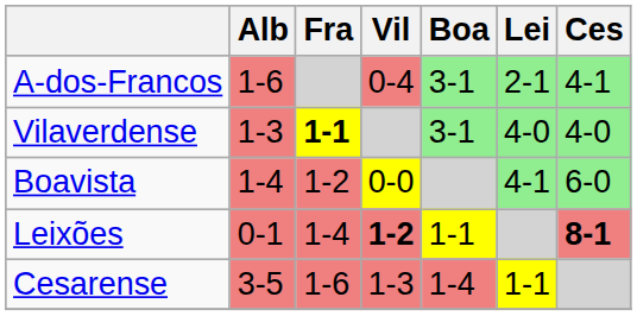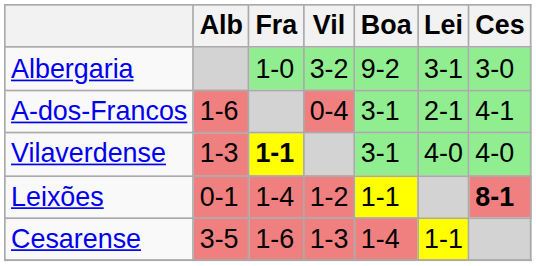 <table class="wikitable">
 <tr>
 <th></th>
 <th>Alb</th>
 <th>Fra</th>
 <th>Vil</th>
 <th>Boa</th>
 <th>Lei</th>
 <th>Ces</th>
+</tr>
+<tr>
+<td><a href='#'>Albergaria</a></td>
+<td bgcolor=lightgrey></td>
+<td bgcolor=lightgreen>1-0</td>
+<td bgcolor=lightgreen>3-2</td>
+<td bgcolor=lightgreen>9-2</td>
+<td bgcolor=lightgreen>3-1</td>
+<td bgcolor=lightgreen>3-0</td>
 </tr>
 <tr>
 <td><a href='#'>A-dos-Francos</a></td>
 <td bgcolor=lightcoral>1-6</td>
 <td bgcolor=lightgrey></td>
 <td bgcolor=lightcoral>0-4</td>
 <td bgcolor=lightgreen>3-1</td>
 <td bgcolor=lightgreen>2-1</td>
 <td bgcolor=lightgreen>4-1</td>
 </tr>
 <tr>
 <td><a href='#'>Vilaverdense</a></td>
 <td bgcolor=lightcoral>1-3</td>
 <td bgcolor=yellow><strong>1-1</strong></td>
 <td bgcolor=lightgrey></td>
 <td bgcolor=lightgreen>3-1</td>
 <td bgcolor=lightgreen>4-0</td>
 <td bgcolor=lightgreen>4-0</td>
 </tr>
 <tr>
-<td><a href='#'>Boavista</a></td>
-<td bgcolor=lightcoral>1-4</td>
-<td bgcolor=lightcoral>1-2</td>
-<td bgcolor=yellow>0-0</td>
-<td bgcolor=lightgrey></td>
-<td bgcolor=lightgreen>4-1</td>
-<td bgcolor=lightgreen>6-0</td>
-</tr>
-<tr>
 <td><a href='#'>Leixões</a></td>
 <td bgcolor=lightcoral>0-1</td>
 <td bgcolor=lightcoral>1-4</td>
-<td bgcolor=lightcoral><strong>1-2</strong></td>
+<td bgcolor=lightcoral>1-2</td>
 <td bgcolor=yellow>1-1</td>
 <td bgcolor=lightgrey></td>
 <td bgcolor=lightcoral><strong>8-1</strong></td>
 </tr>
 <tr>
 <td><a href='#'>Cesarense</a></td>
 <td bgcolor=lightcoral>3-5</td>
 <td bgcolor=lightcoral>1-6</td>
 <td bgcolor=lightcoral>1-3</td>
 <td bgcolor=lightcoral>1-4</td>
 <td bgcolor=yellow>1-1</td>
 <td bgcolor=lightgrey></td>
 </tr>
 <tr>
 </tr>
 </table>
